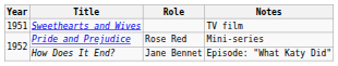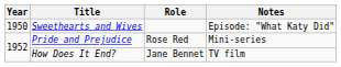 <table class="wikitable sortable">
 <tr>
 <th>Year</th>
 <th>Title</th>
 <th>Role</th>
 <th>Notes</th>
 </tr>
 <tr>
-<td>1951</td>
+<td>1950</td>
 <td><em><a href='#'>Sweethearts and Wives</a></em></td>
 <td></td>
-<td>TV film</td>
+<td>Episode: "What Katy Did"</td>
 </tr>
 <tr>
 <td rowspan="2">1952</td>
 <td><em><a href='#'>Pride and Prejudice</a></em></td>
 <td>Rose Red</td>
 <td>Mini-series</td>
 </tr>
 <tr>
 <td><em>How Does It End?</em></td>
 <td>Jane Bennet</td>
-<td>Episode: "What Katy Did"</td>
+<td>TV film</td>
 </tr>
 </table>
